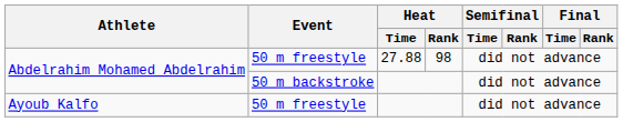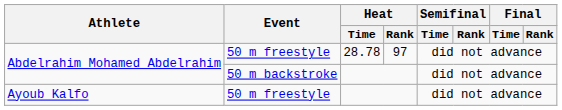 <table class=wikitable style="font-size:90%">
 <tr>
 <th rowspan="2">Athlete</th>
 <th rowspan="2">Event</th>
 <th colspan="2">Heat</th>
 <th colspan="2">Semifinal</th>
 <th colspan="2">Final</th>
 </tr>
 <tr style="font-size:95%">
 <th>Time</th>
 <th>Rank</th>
 <th>Time</th>
 <th>Rank</th>
 <th>Time</th>
 <th>Rank</th>
 </tr>
 <tr align=center>
 <td align=left rowspan=2><a href='#'>Abdelrahim Mohamed Abdelrahim</a></td>
 <td align=left><a href='#'>50 m freestyle</a></td>
-<td>27.88</td>
-<td>98</td>
+<td>28.78</td>
+<td>97</td>
 <td colspan=4>did not advance</td>
 </tr>
 <tr align=center>
 <td align=left><a href='#'>50 m backstroke</a></td>
 <td colspan=2></td>
 <td colspan=4>did not advance</td>
 </tr>
 <tr align=center>
 <td align=left><a href='#'>Ayoub Kalfo</a></td>
 <td align=left><a href='#'>50 m freestyle</a></td>
 <td colspan=2></td>
 <td colspan=4>did not advance</td>
 </tr>
 </table>
